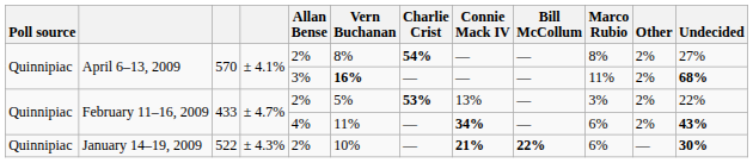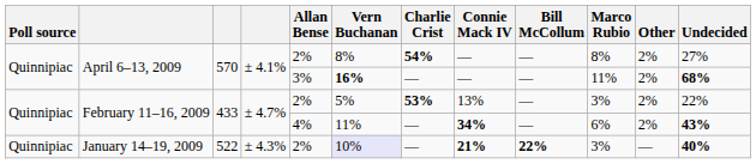 <table class="wikitable">
 <tr valign= bottom>
 <th>Poll source</th>
 <th></th>
 <th></th>
 <th></th>
 <th>Allan<br>Bense</th>
 <th>Vern<br>Buchanan</th>
 <th>Charlie<br>Crist</th>
 <th>Connie<br>Mack IV</th>
 <th>Bill<br>McCollum</th>
 <th>Marco<br>Rubio</th>
 <th>Other</th>
 <th>Undecided</th>
 </tr>
 <tr>
 <td rowspan=2>Quinnipiac</td>
 <td rowspan=2>April 6–13, 2009</td>
 <td rowspan=2>570</td>
 <td rowspan=2>± 4.1%</td>
 <td>2%</td>
 <td>8%</td>
 <td><strong>54%</strong></td>
 <td>—</td>
 <td>—</td>
 <td>8%</td>
 <td>2%</td>
 <td>27%</td>
 </tr>
 <tr>
 <td>3%</td>
 <td><strong>16%</strong></td>
 <td>—</td>
 <td>—</td>
 <td>—</td>
 <td>11%</td>
 <td>2%</td>
 <td><strong>68%</strong></td>
 </tr>
 <tr>
 <td rowspan=2>Quinnipiac</td>
 <td rowspan=2>February 11–16, 2009</td>
 <td rowspan=2>433</td>
 <td rowspan=2>± 4.7%</td>
 <td>2%</td>
 <td>5%</td>
 <td><strong>53%</strong></td>
 <td>13%</td>
 <td>—</td>
 <td>3%</td>
 <td>2%</td>
 <td>22%</td>
 </tr>
 <tr>
 <td>4%</td>
 <td>11%</td>
 <td>—</td>
 <td><strong>34%</strong></td>
 <td>—</td>
 <td>6%</td>
 <td>2%</td>
 <td><strong>43%</strong></td>
 </tr>
 <tr>
 <td>Quinnipiac</td>
 <td>January 14–19, 2009</td>
 <td>522</td>
 <td>± 4.3%</td>
 <td>2%</td>
-<td>10%</td>
+<td style="background: lavender;">10%</td>
 <td>—</td>
 <td><strong>21%</strong></td>
 <td><strong>22%</strong></td>
-<td>6%</td>
+<td>3%</td>
 <td>—</td>
-<td><strong>30%</strong></td>
+<td><strong>40%</strong></td>
 </tr>
 </table>
